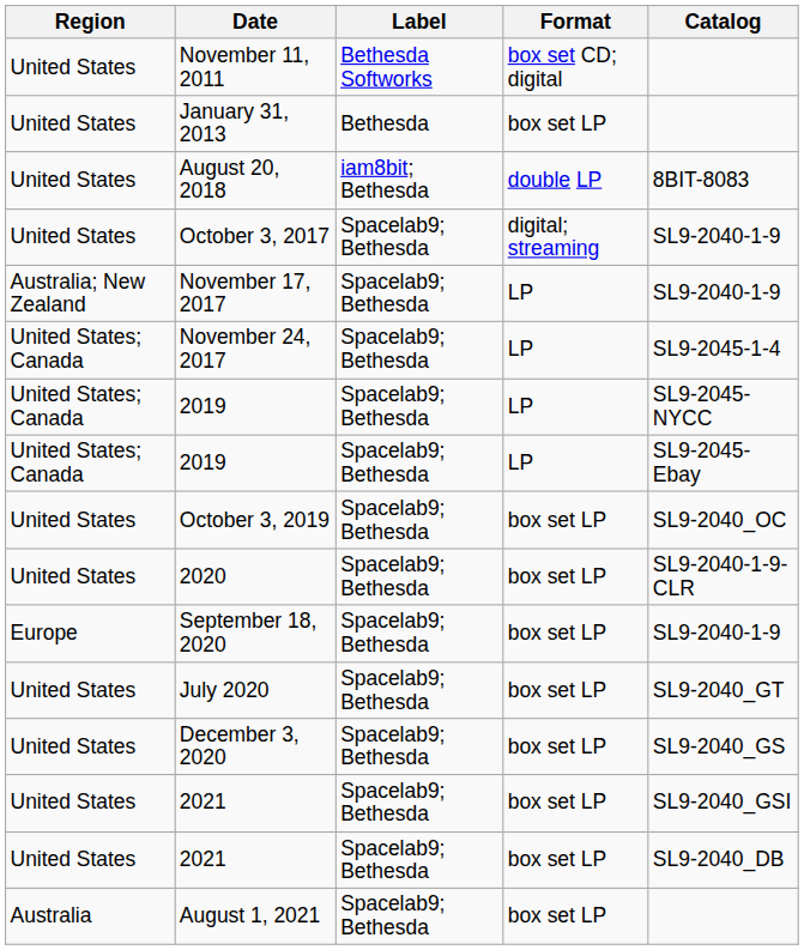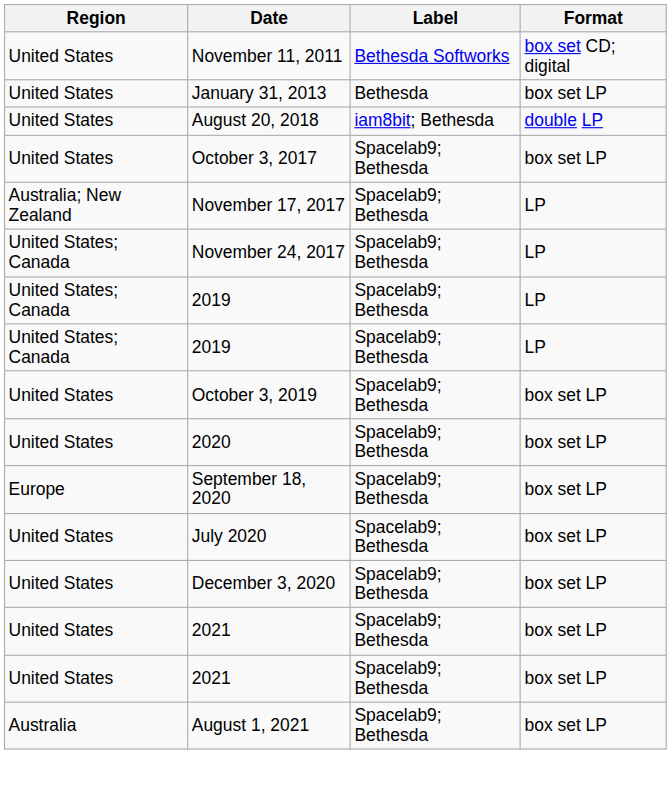 <table class="wikitable" summary="Generic Album has been released several times since 1968 across a variety of media and markets">
 <tr>
 <th scope="col">Region</th>
 <th scope="col">Date</th>
 <th scope="col">Label</th>
 <th scope="col">Format</th>
-<th>Catalog</th>
 </tr>
 <tr>
 <td scope="row">United States</td>
 <td>November 11, 2011</td>
 <td><a href='#'>Bethesda Softworks</a></td>
 <td><a href='#'>box set</a> CD; digital</td>
-<td></td>
 </tr>
 <tr>
 <td scope="row">United States</td>
 <td>January 31, 2013</td>
 <td>Bethesda</td>
 <td>box set LP</td>
-<td></td>
 </tr>
 <tr>
 <td scope="row">United States</td>
 <td>August 20, 2018</td>
 <td><a href='#'>iam8bit</a>; Bethesda</td>
 <td><a href='#'>double</a> <a href='#'>LP</a></td>
-<td>8BIT-8083</td>
 </tr>
 <tr>
 <td scope="row">United States</td>
 <td>October 3, 2017</td>
 <td>Spacelab9; Bethesda</td>
-<td>digital; <a href='#'>streaming</a></td>
-<td>SL9-2040-1-9</td>
+<td>box set LP</td>
 </tr>
 <tr>
 <td>Australia; New Zealand</td>
 <td>November 17, 2017</td>
 <td>Spacelab9; Bethesda</td>
 <td>LP</td>
-<td>SL9-2040-1-9</td>
 </tr>
 <tr>
 <td scope="row">United States; Canada</td>
 <td>November 24, 2017</td>
 <td>Spacelab9; Bethesda</td>
 <td>LP</td>
-<td>SL9-2045-1-4</td>
 </tr>
 <tr>
 <td>United States; Canada</td>
 <td>2019</td>
 <td>Spacelab9; Bethesda</td>
 <td>LP</td>
-<td>SL9-2045-NYCC</td>
 </tr>
 <tr>
 <td>United States; Canada</td>
 <td>2019</td>
 <td>Spacelab9; Bethesda</td>
 <td>LP</td>
-<td>SL9-2045-Ebay</td>
 </tr>
 <tr>
 <td>United States</td>
 <td>October 3, 2019</td>
 <td>Spacelab9; Bethesda</td>
 <td>box set LP</td>
-<td>SL9-2040_OC</td>
 </tr>
 <tr>
 <td>United States</td>
 <td>2020</td>
 <td>Spacelab9; Bethesda</td>
 <td>box set LP</td>
-<td>SL9-2040-1-9-CLR</td>
 </tr>
 <tr>
 <td>Europe</td>
 <td>September 18, 2020</td>
 <td>Spacelab9; Bethesda</td>
 <td>box set LP</td>
-<td>SL9-2040-1-9</td>
 </tr>
 <tr>
 <td>United States</td>
 <td>July 2020</td>
 <td>Spacelab9; Bethesda</td>
 <td>box set LP</td>
-<td>SL9-2040_GT</td>
 </tr>
 <tr>
 <td>United States</td>
 <td>December 3, 2020</td>
 <td>Spacelab9; Bethesda</td>
 <td>box set LP</td>
-<td>SL9-2040_GS</td>
 </tr>
 <tr>
 <td>United States</td>
 <td>2021</td>
 <td>Spacelab9; Bethesda</td>
 <td>box set LP</td>
-<td>SL9-2040_GSI</td>
 </tr>
 <tr>
 <td>United States</td>
 <td>2021</td>
 <td>Spacelab9; Bethesda</td>
 <td>box set LP</td>
-<td>SL9-2040_DB</td>
 </tr>
 <tr>
 <td>Australia</td>
 <td>August 1, 2021</td>
 <td>Spacelab9; Bethesda</td>
 <td>box set LP</td>
-<td></td>
 </tr>
 </table>
